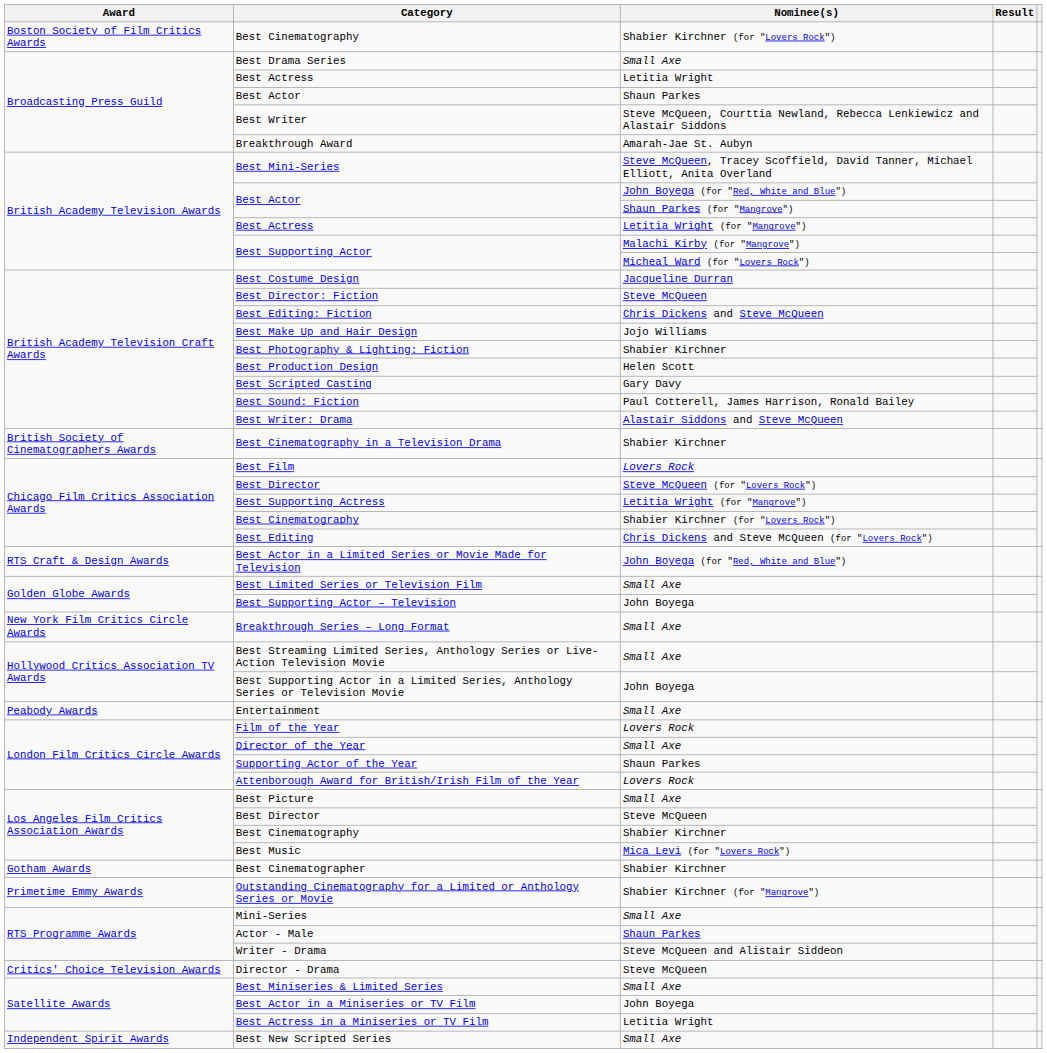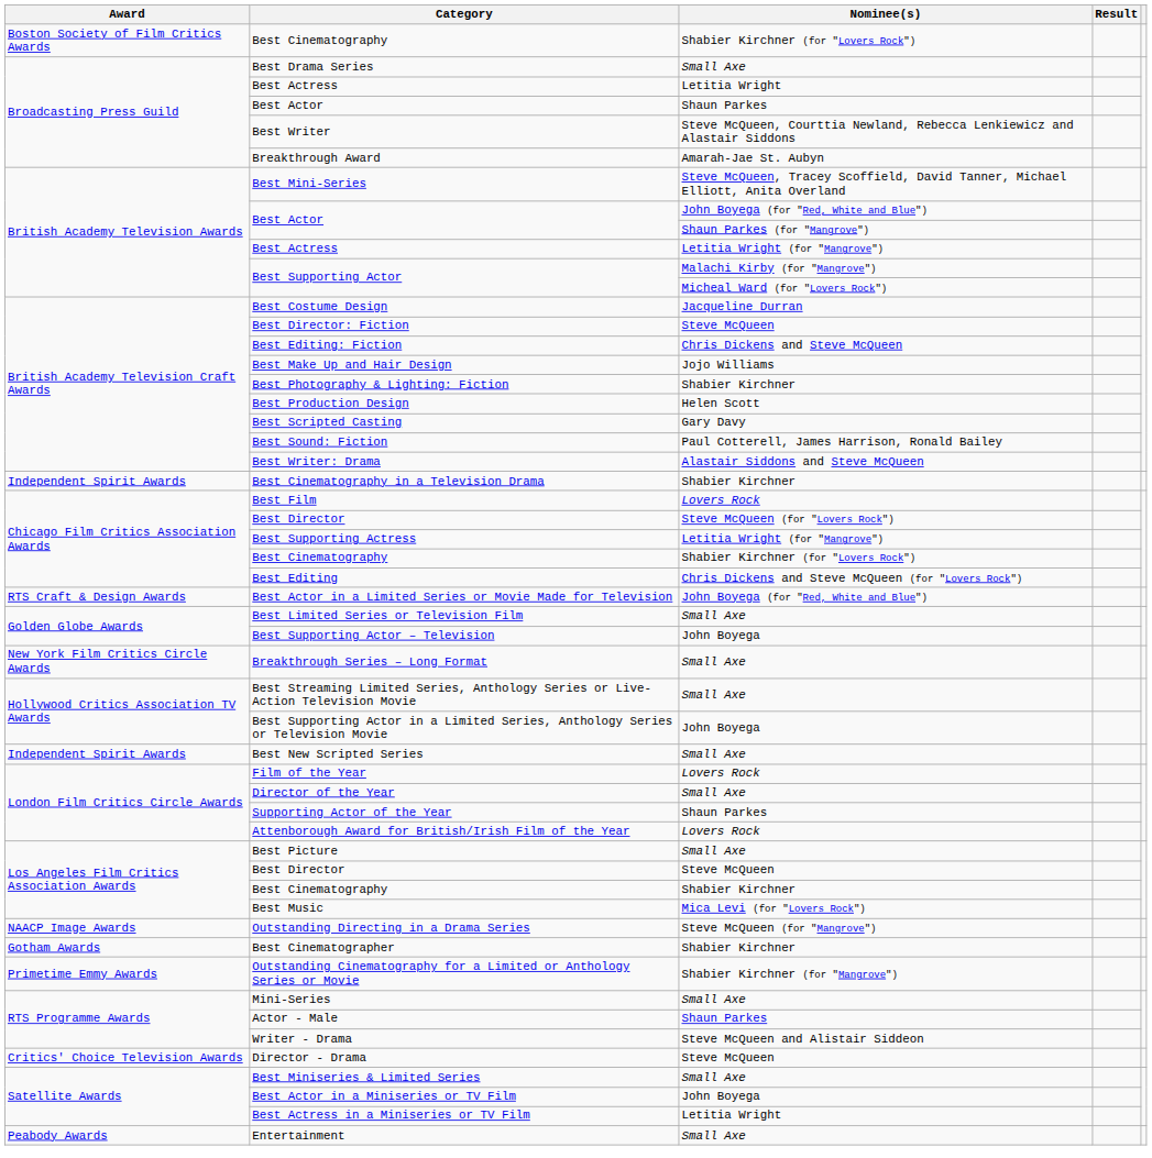 <table class="wikitable sortable">
 <tr>
 <th scope="col">Award</th>
 <th scope="col">Category</th>
 <th scope="col">Nominee(s)</th>
 <th scope="col">Result</th>
 <th scope="col" class="unsortable"></th>
 </tr>
 <tr>
 <td><a href='#'>Boston Society of Film Critics Awards</a></td>
 <td>Best Cinematography</td>
 <td>Shabier Kirchner <small>(for "<a href='#'>Lovers Rock</a>")</small></td>
 <td></td>
 <td style="text-align:center;"></td>
 </tr>
 <tr>
 <td rowspan="5"><a href='#'>Broadcasting Press Guild</a></td>
 <td>Best Drama Series</td>
 <td><em>Small Axe</em></td>
 <td></td>
 <td align="center" rowspan="5"></td>
 </tr>
 <tr>
 <td>Best Actress</td>
 <td>Letitia Wright</td>
 <td></td>
 </tr>
 <tr>
 <td>Best Actor</td>
 <td>Shaun Parkes</td>
 <td></td>
 </tr>
 <tr>
 <td>Best Writer</td>
 <td>Steve McQueen, Courttia Newland, Rebecca Lenkiewicz and Alastair Siddons</td>
 <td></td>
 </tr>
 <tr>
 <td>Breakthrough Award</td>
 <td>Amarah-Jae St. Aubyn</td>
 <td></td>
 </tr>
 <tr>
 <td rowspan="6"><a href='#'>British Academy Television Awards</a></td>
 <td><a href='#'>Best Mini-Series</a></td>
 <td><a href='#'>Steve McQueen</a>, Tracey Scoffield, David Tanner, Michael Elliott, Anita Overland</td>
 <td></td>
 <td rowspan="15" style="text-align:center;"></td>
 </tr>
 <tr>
 <td rowspan="2"><a href='#'>Best Actor</a></td>
 <td><a href='#'>John Boyega</a> <small>(for "<a href='#'>Red, White and Blue</a>")</small></td>
 <td></td>
 </tr>
 <tr>
 <td><a href='#'>Shaun Parkes</a> <small>(for "<a href='#'>Mangrove</a>")</small></td>
 <td></td>
 </tr>
 <tr>
 <td><a href='#'>Best Actress</a></td>
 <td><a href='#'>Letitia Wright</a> <small>(for "<a href='#'>Mangrove</a>")</small></td>
 <td></td>
 </tr>
 <tr>
 <td rowspan="2"><a href='#'>Best Supporting Actor</a></td>
 <td><a href='#'>Malachi Kirby</a> <small>(for "<a href='#'>Mangrove</a>")</small></td>
 <td></td>
 </tr>
 <tr>
 <td><a href='#'>Micheal Ward</a> <small>(for "<a href='#'>Lovers Rock</a>")</small></td>
 <td></td>
 </tr>
 <tr>
 <td rowspan="9"><a href='#'>British Academy Television Craft Awards</a></td>
 <td><a href='#'>Best Costume Design</a></td>
 <td><a href='#'>Jacqueline Durran</a></td>
 <td></td>
 </tr>
 <tr>
 <td><a href='#'>Best Director: Fiction</a></td>
 <td><a href='#'>Steve McQueen</a></td>
 <td></td>
 </tr>
 <tr>
 <td><a href='#'>Best Editing: Fiction</a></td>
 <td><a href='#'>Chris Dickens</a> and <a href='#'>Steve McQueen</a></td>
 <td></td>
 </tr>
 <tr>
 <td><a href='#'>Best Make Up and Hair Design</a></td>
 <td>Jojo Williams</td>
 <td></td>
 </tr>
 <tr>
 <td><a href='#'>Best Photography & Lighting: Fiction</a></td>
 <td>Shabier Kirchner</td>
 <td></td>
 </tr>
 <tr>
 <td><a href='#'>Best Production Design</a></td>
 <td>Helen Scott</td>
 <td></td>
 </tr>
 <tr>
 <td><a href='#'>Best Scripted Casting</a></td>
 <td>Gary Davy</td>
 <td></td>
 </tr>
 <tr>
 <td><a href='#'>Best Sound: Fiction</a></td>
 <td>Paul Cotterell, James Harrison, Ronald Bailey</td>
 <td></td>
 </tr>
 <tr>
 <td><a href='#'>Best Writer: Drama</a></td>
 <td><a href='#'>Alastair Siddons</a> and <a href='#'>Steve McQueen</a></td>
 <td></td>
 </tr>
 <tr>
-<td><a href='#'>British Society of Cinematographers Awards</a></td>
+<td><a href='#'>Independent Spirit Awards</a></td>
 <td><a href='#'>Best Cinematography in a Television Drama</a></td>
 <td>Shabier Kirchner </td>
 <td></td>
 <td style="text-align:center;"></td>
 </tr>
 <tr>
 <td rowspan="5"><a href='#'>Chicago Film Critics Association Awards</a></td>
 <td><a href='#'>Best Film</a></td>
 <td><em><a href='#'>Lovers Rock</a></em></td>
 <td></td>
 <td rowspan="5" style="text-align:center;"></td>
 </tr>
 <tr>
 <td><a href='#'>Best Director</a></td>
 <td><a href='#'>Steve McQueen</a> <small>(for "<a href='#'>Lovers Rock</a>")</small></td>
 <td></td>
 </tr>
 <tr>
 <td><a href='#'>Best Supporting Actress</a></td>
 <td><a href='#'>Letitia Wright</a> <small>(for "<a href='#'>Mangrove</a>")</small></td>
 <td></td>
 </tr>
 <tr>
 <td><a href='#'>Best Cinematography</a></td>
 <td>Shabier Kirchner <small>(for "<a href='#'>Lovers Rock</a>")</small></td>
 <td></td>
 </tr>
 <tr>
 <td><a href='#'>Best Editing</a></td>
 <td><a href='#'>Chris Dickens</a> and Steve McQueen <small>(for "<a href='#'>Lovers Rock</a>")</small></td>
 <td></td>
 </tr>
 <tr>
 <td><a href='#'>RTS Craft & Design Awards</a></td>
 <td><a href='#'>Best Actor in a Limited Series or Movie Made for Television</a></td>
 <td><a href='#'>John Boyega</a> <small>(for "<a href='#'>Red, White and Blue</a>")</small></td>
 <td></td>
 <td style="text-align:center;"></td>
 </tr>
 <tr>
 <td rowspan="2"><a href='#'>Golden Globe Awards</a></td>
 <td><a href='#'>Best Limited Series or Television Film</a></td>
 <td><em>Small Axe</em></td>
 <td></td>
 <td align="center" rowspan="2"></td>
 </tr>
 <tr>
 <td><a href='#'>Best Supporting Actor – Television</a></td>
 <td>John Boyega</td>
 <td></td>
 </tr>
 <tr>
 <td><a href='#'>New York Film Critics Circle Awards</a></td>
 <td><a href='#'>Breakthrough Series – Long Format</a></td>
 <td><em>Small Axe</em></td>
 <td></td>
 <td align="center"></td>
 </tr>
 <tr>
 <td rowspan="2"><a href='#'>Hollywood Critics Association TV Awards</a></td>
 <td>Best Streaming Limited Series, Anthology Series or Live-Action Television Movie</td>
 <td><em>Small Axe</em></td>
 <td></td>
 <td align="center" rowspan="2"></td>
 </tr>
 <tr>
 <td>Best Supporting Actor in a Limited Series, Anthology Series or Television Movie</td>
 <td>John Boyega</td>
 <td></td>
 </tr>
 <tr>
-<td><a href='#'>Peabody Awards</a></td>
-<td>Entertainment</td>
+<td><a href='#'>Independent Spirit Awards</a></td>
+<td>Best New Scripted Series</td>
 <td><em>Small Axe</em></td>
 <td></td>
-<td align="center"></td>
+<td style="text-align:center;"></td>
 </tr>
 <tr>
 <td rowspan=4><a href='#'>London Film Critics Circle Awards</a></td>
 <td><a href='#'>Film of the Year</a></td>
 <td><em>Lovers Rock</em></td>
 <td></td>
 <td align="center" rowspan="4"></td>
 </tr>
 <tr>
 <td><a href='#'>Director of the Year</a></td>
 <td><em>Small Axe</em></td>
 <td></td>
 </tr>
 <tr>
 <td><a href='#'>Supporting Actor of the Year</a></td>
 <td>Shaun Parkes</td>
 <td></td>
 </tr>
 <tr>
 <td><a href='#'>Attenborough Award for British/Irish Film of the Year</a></td>
 <td><em>Lovers Rock</em></td>
 <td></td>
 </tr>
 <tr>
 <td rowspan="4"><a href='#'>Los Angeles Film Critics Association Awards</a></td>
 <td scope="row">Best Picture</td>
 <td><em>Small Axe</em></td>
 <td></td>
 <td rowspan="4" style="text-align:center;"></td>
 </tr>
 <tr>
 <td>Best Director</td>
 <td>Steve McQueen</td>
 <td></td>
 </tr>
 <tr>
 <td>Best Cinematography</td>
 <td>Shabier Kirchner</td>
 <td></td>
 </tr>
 <tr>
 <td>Best Music</td>
 <td><a href='#'>Mica Levi</a> <small>(for "<a href='#'>Lovers Rock</a>")</small></td>
 <td></td>
+</tr>
+<tr>
+<td><a href='#'>NAACP Image Awards</a></td>
+<td><a href='#'>Outstanding Directing in a Drama Series</a></td>
+<td>Steve McQueen <small>(for "<a href='#'>Mangrove</a>")</small></td>
+<td></td>
+<td style="text-align:center;"></td>
 </tr>
 <tr>
 <td><a href='#'>Gotham Awards</a></td>
 <td>Best Cinematographer</td>
 <td>Shabier Kirchner</td>
 <td></td>
 <td style="text-align:center;"></td>
 </tr>
 <tr>
 <td><a href='#'>Primetime Emmy Awards</a></td>
 <td><a href='#'>Outstanding Cinematography for a Limited or Anthology Series or Movie</a></td>
 <td>Shabier Kirchner <small>(for "<a href='#'>Mangrove</a>")</small></td>
 <td></td>
 <td align="center"></td>
 </tr>
 <tr>
 <td rowspan="3"><a href='#'>RTS Programme Awards</a></td>
 <td>Mini-Series</td>
 <td><em>Small Axe</em></td>
 <td></td>
 <td align="center" rowspan="3"></td>
 </tr>
 <tr>
 <td>Actor - Male</td>
 <td><a href='#'>Shaun Parkes</a></td>
 <td></td>
 </tr>
 <tr>
 <td>Writer - Drama</td>
 <td>Steve McQueen and Alistair Siddeon</td>
 <td></td>
 </tr>
 <tr>
 <td><a href='#'>Critics' Choice Television Awards</a></td>
 <td>Director - Drama</td>
 <td>Steve McQueen</td>
 <td></td>
 <td align="center"></td>
 </tr>
 <tr>
 <td rowspan="3"><a href='#'>Satellite Awards</a></td>
 <td><a href='#'>Best Miniseries & Limited Series</a></td>
 <td><em>Small Axe</em></td>
 <td></td>
 <td align="center" rowspan="3"></td>
 </tr>
 <tr>
 <td><a href='#'>Best Actor in a Miniseries or TV Film</a></td>
 <td>John Boyega</td>
 <td></td>
 </tr>
 <tr>
 <td><a href='#'>Best Actress in a Miniseries or TV Film</a></td>
 <td>Letitia Wright</td>
 <td></td>
 </tr>
 <tr>
-<td><a href='#'>Independent Spirit Awards</a></td>
-<td>Best New Scripted Series</td>
+<td><a href='#'>Peabody Awards</a></td>
+<td>Entertainment</td>
 <td><em>Small Axe</em></td>
 <td></td>
-<td style="text-align:center;"></td>
+<td align="center"></td>
 </tr>
 </table>
